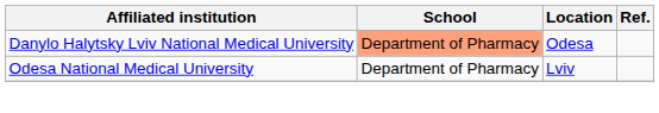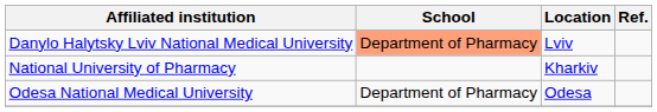 <table class="wikitable sortable">
 <tr>
 <th>Affiliated institution</th>
 <th>School</th>
 <th>Location</th>
 <th>Ref.</th>
 </tr>
 <tr>
 <td><a href='#'>Danylo Halytsky Lviv National Medical University</a></td>
 <td style="background: lightsalmon;">Department of Pharmacy</td>
-<td><a href='#'>Odesa</a></td>
+<td><a href='#'>Lviv</a></td>
+<td></td>
+</tr>
+<tr>
+<td><a href='#'>National University of Pharmacy</a></td>
+<td></td>
+<td><a href='#'>Kharkiv</a></td>
 <td></td>
 </tr>
 <tr>
 <td><a href='#'>Odesa National Medical University</a></td>
 <td>Department of Pharmacy</td>
-<td><a href='#'>Lviv</a></td>
+<td><a href='#'>Odesa</a></td>
 <td></td>
 </tr>
 <tr>
 </tr>
 </table>
